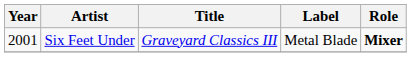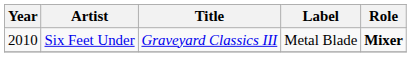 <table class="wikitable sortable">
 <tr>
 <th>Year</th>
 <th>Artist</th>
 <th>Title</th>
 <th>Label</th>
 <th>Role</th>
 </tr>
 <tr>
-<td>2001</td>
+<td>2010</td>
 <td><a href='#'>Six Feet Under</a></td>
 <td><em><a href='#'>Graveyard Classics III</a></em></td>
 <td>Metal Blade</td>
 <td><strong>Mixer</strong></td>
 </tr>
 <tr>
 </tr>
 </table>
